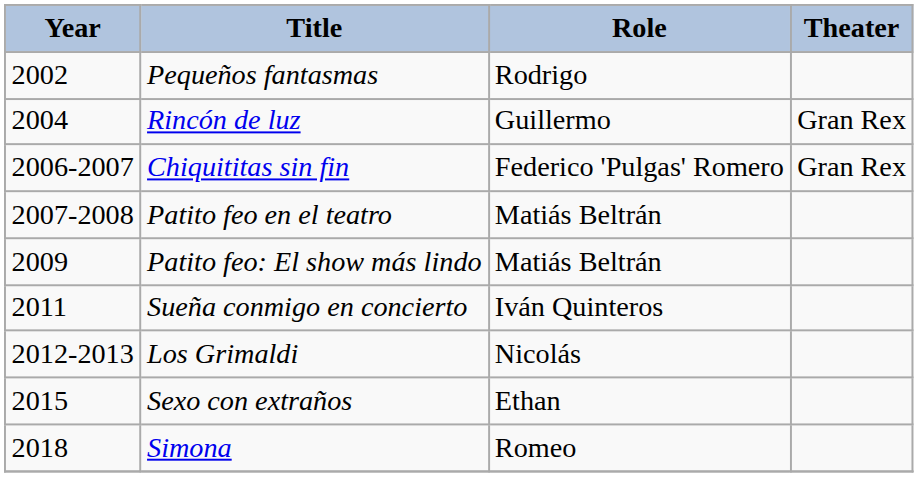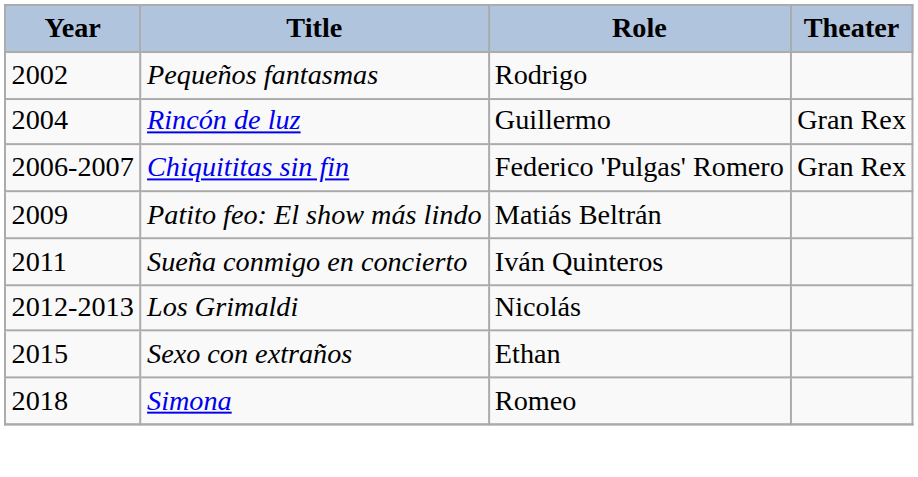 <table class="wikitable" style="font-size:90%;">
 <tr>
 <th style="background:#B0C4DE;">Year</th>
 <th style="background:#B0C4DE;">Title</th>
 <th style="background:#B0C4DE;">Role</th>
 <th style="background:#B0C4DE;">Theater</th>
 </tr>
 <tr>
 <td>2002</td>
 <td><em>Pequeños fantasmas</em></td>
 <td>Rodrigo</td>
 <td></td>
 </tr>
 <tr>
 <td>2004</td>
 <td><em><a href='#'>Rincón de luz</a></em></td>
 <td>Guillermo</td>
 <td>Gran Rex</td>
 </tr>
 <tr>
 <td>2006-2007</td>
 <td><em><a href='#'>Chiquititas sin fin</a></em></td>
 <td>Federico 'Pulgas' Romero</td>
 <td>Gran Rex</td>
-</tr>
-<tr>
-<td>2007-2008</td>
-<td><em>Patito feo en el teatro</em></td>
-<td>Matiás Beltrán</td>
-<td></td>
 </tr>
 <tr>
 <td>2009</td>
 <td><em>Patito feo: El show más lindo</em></td>
 <td>Matiás Beltrán</td>
 <td></td>
 </tr>
 <tr>
 <td>2011</td>
 <td><em>Sueña conmigo en concierto</em></td>
 <td>Iván Quinteros</td>
 <td></td>
 </tr>
 <tr>
 <td>2012-2013</td>
 <td><em>Los Grimaldi</em></td>
 <td>Nicolás</td>
 <td></td>
 </tr>
 <tr>
 <td>2015</td>
 <td><em>Sexo con extraños</em></td>
 <td>Ethan</td>
 <td></td>
 </tr>
 <tr>
 <td>2018</td>
 <td><em><a href='#'>Simona</a></em></td>
 <td>Romeo</td>
 <td></td>
 </tr>
 <tr>
 </tr>
 </table>
